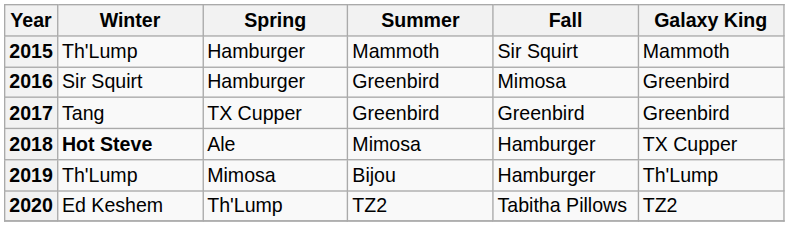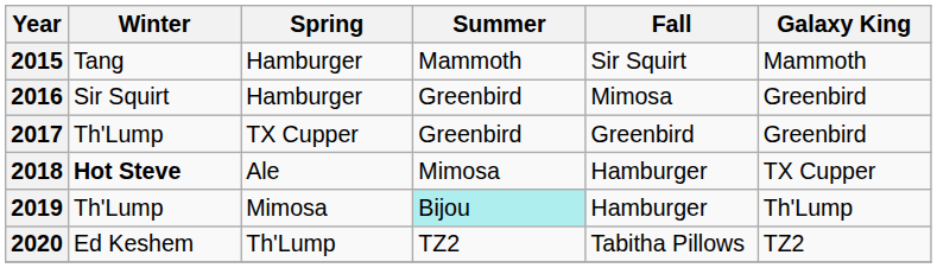 <table class="wikitable" style="font-size:90%;">
 <tr>
 <th>Year</th>
 <th style="width: 100px;">Winter</th>
 <th style="width: 100px;">Spring</th>
 <th style="width: 100px;">Summer</th>
 <th style="width: 100px;">Fall</th>
 <th style="width: 100px;">Galaxy King</th>
 </tr>
 <tr>
 <th>2015</th>
-<td>Th'Lump</td>
+<td>Tang</td>
 <td>Hamburger</td>
 <td>Mammoth</td>
 <td>Sir Squirt</td>
 <td>Mammoth</td>
 </tr>
 <tr>
 <th>2016</th>
 <td>Sir Squirt</td>
 <td>Hamburger</td>
 <td>Greenbird</td>
 <td>Mimosa</td>
 <td>Greenbird</td>
 </tr>
 <tr>
 <th>2017</th>
-<td>Tang</td>
+<td>Th'Lump</td>
 <td>TX Cupper</td>
 <td>Greenbird</td>
 <td>Greenbird</td>
 <td>Greenbird</td>
 </tr>
 <tr>
 <th>2018</th>
 <td><strong>Hot Steve</strong></td>
 <td>Ale</td>
 <td>Mimosa</td>
 <td>Hamburger</td>
 <td>TX Cupper</td>
 </tr>
 <tr>
 <th>2019</th>
 <td>Th'Lump</td>
 <td>Mimosa</td>
-<td>Bijou</td>
+<td style="background: paleturquoise;">Bijou</td>
 <td>Hamburger</td>
 <td>Th'Lump</td>
 </tr>
 <tr>
 <th>2020</th>
 <td>Ed Keshem</td>
 <td>Th'Lump</td>
 <td>TZ2</td>
 <td>Tabitha Pillows</td>
 <td>TZ2</td>
 </tr>
 <tr>
 </tr>
 </table>
